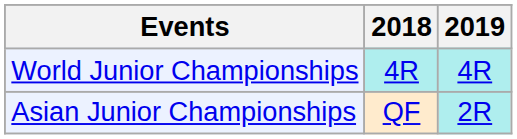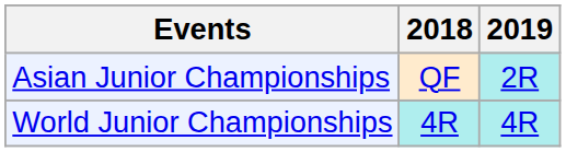 <table style='font-size: 90%; text-align:center;' class='wikitable'>
 <tr>
 <th>Events</th>
 <th>2018</th>
 <th>2019</th>
 </tr>
 <tr>
+<td bgcolor="#ECF2FF"; align="left"><a href='#'>Asian Junior Championships</a></td>
+<td bgcolor=FFEBCD><a href='#'>QF</a></td>
+<td bgcolor=AFEEEE><a href='#'>2R</a></td>
+</tr>
+<tr>
 <td bgcolor="#ECF2FF"; align="left"><a href='#'>World Junior Championships</a></td>
 <td bgcolor=AFEEEE><a href='#'>4R</a></td>
 <td bgcolor=AFEEEE><a href='#'>4R</a></td>
 </tr>
-<tr>
-<td bgcolor="#ECF2FF"; align="left"><a href='#'>Asian Junior Championships</a></td>
-<td bgcolor=FFEBCD><a href='#'>QF</a></td>
-<td bgcolor=AFEEEE><a href='#'>2R</a></td>
-</tr>
 </table>
